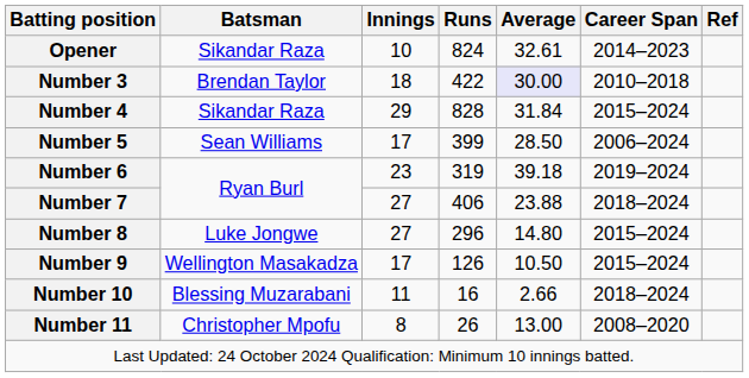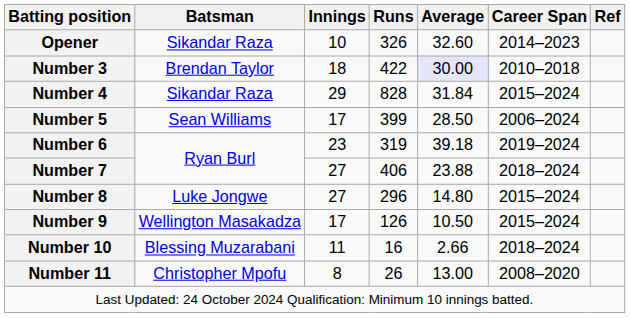 <table class="wikitable sortable" style="text-align:center;">
 <tr>
 <th scope="col">Batting position</th>
 <th scope="col">Batsman</th>
 <th scope="col">Innings</th>
 <th scope="col">Runs</th>
 <th scope="col">Average</th>
 <th scope="col">Career Span</th>
 <th scope="col">Ref</th>
 </tr>
 <tr>
 <th scope="row">Opener</th>
 <td><a href='#'>Sikandar Raza</a></td>
 <td>10</td>
-<td>824</td>
-<td>32.61</td>
+<td>326</td>
+<td>32.60</td>
 <td>2014–2023</td>
 <td></td>
 </tr>
 <tr>
 <th scope="row">Number 3</th>
 <td><a href='#'>Brendan Taylor</a></td>
 <td>18</td>
 <td>422</td>
 <td style="background: lavender;">30.00</td>
 <td>2010–2018</td>
 <td></td>
 </tr>
 <tr>
 <th scope="row">Number 4</th>
 <td><a href='#'>Sikandar Raza</a></td>
 <td>29</td>
 <td>828</td>
 <td>31.84</td>
 <td>2015–2024</td>
 <td></td>
 </tr>
 <tr>
 <th scope="row">Number 5</th>
 <td><a href='#'>Sean Williams</a></td>
 <td>17</td>
 <td>399</td>
 <td>28.50</td>
 <td>2006–2024</td>
 <td></td>
 </tr>
 <tr>
 <th scope="row">Number 6</th>
 <td rowspan=2><a href='#'>Ryan Burl</a></td>
 <td>23</td>
 <td>319</td>
 <td>39.18</td>
 <td>2019–2024</td>
 <td></td>
 </tr>
 <tr>
 <th scope="row">Number 7</th>
 <td>27</td>
 <td>406</td>
 <td>23.88</td>
 <td>2018–2024</td>
 <td></td>
 </tr>
 <tr>
 <th scope="row">Number 8</th>
 <td><a href='#'>Luke Jongwe</a></td>
 <td>27</td>
 <td>296</td>
 <td>14.80</td>
 <td>2015–2024</td>
 <td></td>
 </tr>
 <tr>
 <th scope="row">Number 9</th>
 <td><a href='#'>Wellington Masakadza</a></td>
 <td>17</td>
 <td>126</td>
 <td>10.50</td>
 <td>2015–2024</td>
 <td></td>
 </tr>
 <tr>
 <th scope="row">Number 10</th>
 <td><a href='#'>Blessing Muzarabani</a></td>
 <td>11</td>
 <td>16</td>
 <td>2.66</td>
 <td>2018–2024</td>
 <td></td>
 </tr>
 <tr>
 <th scope="row">Number 11</th>
 <td><a href='#'>Christopher Mpofu</a></td>
 <td>8</td>
 <td>26</td>
 <td>13.00</td>
 <td>2008–2020</td>
 <td></td>
 </tr>
 <tr>
 <td colspan=7><small>Last Updated: 24 October 2024 Qualification: Minimum 10 innings batted.</small></td>
 </tr>
 </table>
